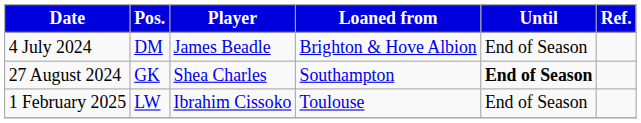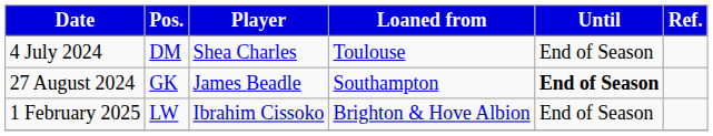 <table class="wikitable plainrowheaders sortable">
 <tr>
 <th style="background:#0000DD;color:#FFFFFF;">Date</th>
 <th style="background:#0000DD;color:#FFFFFF;">Pos.</th>
 <th style="background:#0000DD;color:#FFFFFF;">Player</th>
 <th style="background:#0000DD;color:#FFFFFF;">Loaned from</th>
 <th style="background:#0000DD;color:#FFFFFF;">Until</th>
 <th style="background:#0000DD;color:#FFFFFF;">Ref.</th>
 </tr>
 <tr>
 <td>4 July 2024</td>
 <td><a href='#'>DM</a></td>
-<td> <a href='#'>James Beadle</a></td>
-<td> <a href='#'>Brighton & Hove Albion</a></td>
+<td> <a href='#'>Shea Charles</a></td>
+<td> <a href='#'>Toulouse</a></td>
 <td>End of Season</td>
 <td></td>
 </tr>
 <tr>
 <td>27 August 2024</td>
 <td><a href='#'>GK</a></td>
-<td> <a href='#'>Shea Charles</a></td>
+<td> <a href='#'>James Beadle</a></td>
 <td> <a href='#'>Southampton</a></td>
 <td><strong>End of Season</strong></td>
 <td></td>
 </tr>
 <tr>
 <td>1 February 2025</td>
 <td><a href='#'>LW</a></td>
 <td> <a href='#'>Ibrahim Cissoko</a></td>
-<td> <a href='#'>Toulouse</a></td>
+<td> <a href='#'>Brighton & Hove Albion</a></td>
 <td>End of Season</td>
 <td></td>
 </tr>
 <tr>
 </tr>
 </table>
